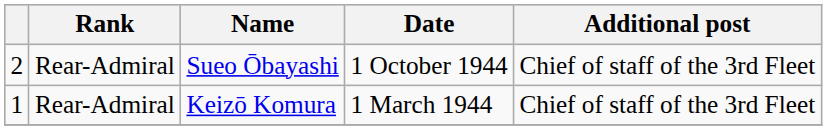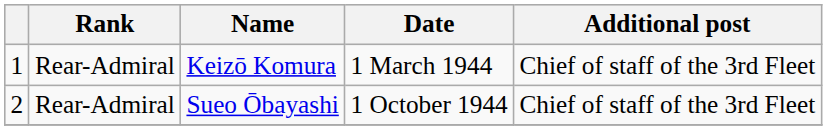 <table class=wikitable>
 <tr>
 <th></th>
 <th>Rank</th>
 <th>Name</th>
 <th>Date</th>
 <th>Additional post</th>
 </tr>
 <tr>
+<td>1</td>
+<td>Rear-Admiral</td>
+<td><a href='#'>Keizō Komura</a></td>
+<td>1 March 1944</td>
+<td>Chief of staff of the 3rd Fleet</td>
+</tr>
+<tr>
 <td>2</td>
 <td>Rear-Admiral</td>
 <td><a href='#'>Sueo Ōbayashi</a></td>
 <td>1 October 1944</td>
 <td>Chief of staff of the 3rd Fleet</td>
 </tr>
 <tr>
-<td>1</td>
-<td>Rear-Admiral</td>
-<td><a href='#'>Keizō Komura</a></td>
-<td>1 March 1944</td>
-<td>Chief of staff of the 3rd Fleet</td>
-</tr>
-<tr>
 </tr>
 </table>
